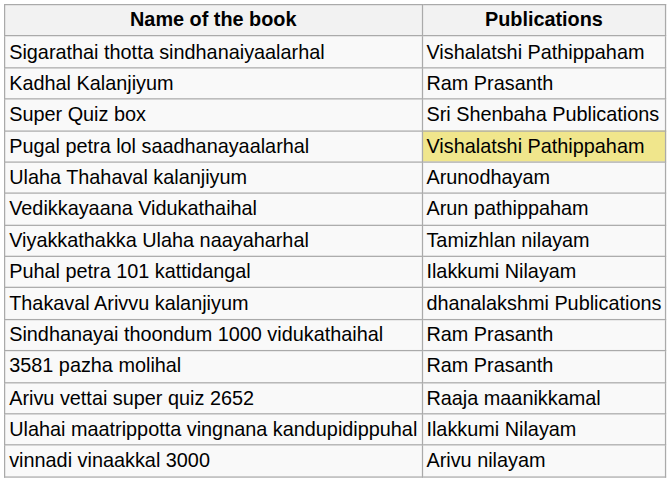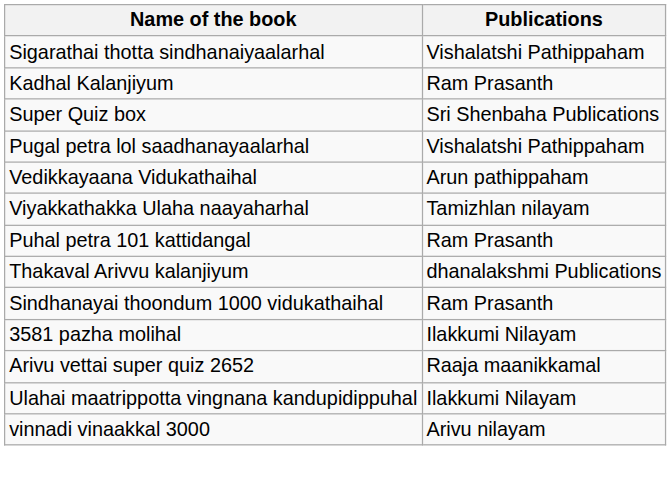 <table class="wikitable sortable">
 <tr>
 <th>Name of the book</th>
 <th>Publications</th>
 </tr>
 <tr>
 <td>Sigarathai thotta sindhanaiyaalarhal</td>
 <td>Vishalatshi Pathippaham</td>
 </tr>
 <tr>
 <td>Kadhal Kalanjiyum</td>
 <td>Ram Prasanth</td>
 </tr>
 <tr>
 <td>Super Quiz box</td>
 <td>Sri Shenbaha Publications</td>
 </tr>
 <tr>
 <td>Pugal petra lol saadhanayaalarhal</td>
-<td style="background: khaki;">Vishalatshi Pathippaham</td>
-</tr>
-<tr>
-<td>Ulaha Thahaval kalanjiyum</td>
-<td>Arunodhayam</td>
+<td>Vishalatshi Pathippaham</td>
 </tr>
 <tr>
 <td>Vedikkayaana Vidukathaihal</td>
 <td>Arun pathippaham</td>
 </tr>
 <tr>
 <td>Viyakkathakka Ulaha naayaharhal</td>
 <td>Tamizhlan nilayam</td>
 </tr>
 <tr>
 <td>Puhal petra 101 kattidangal</td>
-<td>Ilakkumi Nilayam</td>
+<td>Ram Prasanth</td>
 </tr>
 <tr>
 <td>Thakaval Arivvu kalanjiyum</td>
 <td>dhanalakshmi Publications</td>
 </tr>
 <tr>
 <td>Sindhanayai thoondum 1000 vidukathaihal</td>
 <td>Ram Prasanth</td>
 </tr>
 <tr>
 <td>3581 pazha molihal</td>
-<td>Ram Prasanth</td>
+<td>Ilakkumi Nilayam</td>
 </tr>
 <tr>
 <td>Arivu vettai super quiz 2652</td>
 <td>Raaja maanikkamal</td>
 </tr>
 <tr>
 <td>Ulahai maatrippotta vingnana kandupidippuhal</td>
 <td>Ilakkumi Nilayam</td>
 </tr>
 <tr>
 <td>vinnadi vinaakkal 3000</td>
 <td>Arivu nilayam</td>
 </tr>
 </table>
